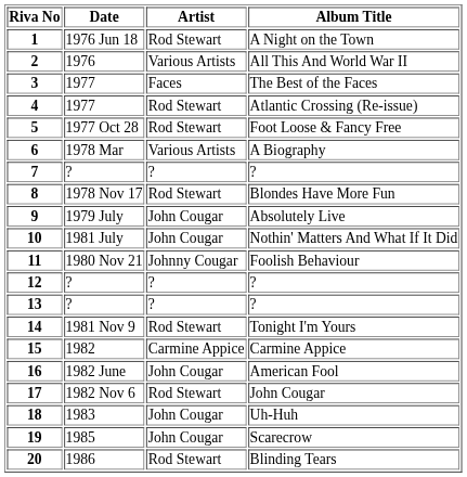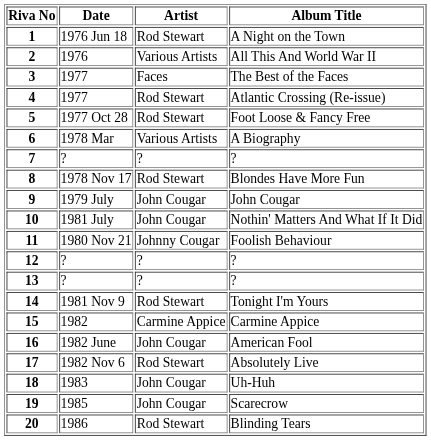 <table border="1">
 <tr>
 <th>Riva No</th>
 <th>Date</th>
 <th>Artist</th>
 <th>Album Title</th>
 </tr>
 <tr>
 <th>1</th>
 <td>1976 Jun 18</td>
 <td>Rod Stewart</td>
 <td>A Night on the Town</td>
 </tr>
 <tr>
 <th>2</th>
 <td>1976</td>
 <td>Various Artists</td>
 <td>All This And World War II</td>
 </tr>
 <tr>
 <th>3</th>
 <td>1977</td>
 <td>Faces</td>
 <td>The Best of the Faces</td>
 </tr>
 <tr>
 <th>4</th>
 <td>1977</td>
 <td>Rod Stewart</td>
 <td>Atlantic Crossing (Re-issue)</td>
 </tr>
 <tr>
 <th>5</th>
 <td>1977 Oct 28</td>
 <td>Rod Stewart</td>
 <td>Foot Loose & Fancy Free</td>
 </tr>
 <tr>
 <th>6</th>
 <td>1978 Mar</td>
 <td>Various Artists</td>
 <td>A Biography</td>
 </tr>
 <tr>
 <th>7</th>
 <td>?</td>
 <td>?</td>
 <td>?</td>
 </tr>
 <tr>
 <th>8</th>
 <td>1978 Nov 17</td>
 <td>Rod Stewart</td>
 <td>Blondes Have More Fun</td>
 </tr>
 <tr>
 <th>9</th>
 <td>1979 July</td>
 <td>John Cougar</td>
-<td>Absolutely Live</td>
+<td>John Cougar</td>
 </tr>
 <tr>
 <th>10</th>
 <td>1981 July</td>
 <td>John Cougar</td>
 <td>Nothin' Matters And What If It Did</td>
 </tr>
 <tr>
 <th>11</th>
 <td>1980 Nov 21</td>
 <td>Johnny Cougar</td>
 <td>Foolish Behaviour</td>
 </tr>
 <tr>
 <th>12</th>
 <td>?</td>
 <td>?</td>
 <td>?</td>
 </tr>
 <tr>
 <th>13</th>
 <td>?</td>
 <td>?</td>
 <td>?</td>
 </tr>
 <tr>
 <th>14</th>
 <td>1981 Nov 9</td>
 <td>Rod Stewart</td>
 <td>Tonight I'm Yours</td>
 </tr>
 <tr>
 <th>15</th>
 <td>1982</td>
 <td>Carmine Appice</td>
 <td>Carmine Appice</td>
 </tr>
 <tr>
 <th>16</th>
 <td>1982 June</td>
 <td>John Cougar</td>
 <td>American Fool</td>
 </tr>
 <tr>
 <th>17</th>
 <td>1982 Nov 6</td>
 <td>Rod Stewart</td>
-<td>John Cougar</td>
+<td>Absolutely Live</td>
 </tr>
 <tr>
 <th>18</th>
 <td>1983</td>
 <td>John Cougar</td>
 <td>Uh-Huh</td>
 </tr>
 <tr>
 <th>19</th>
 <td>1985</td>
 <td>John Cougar</td>
 <td>Scarecrow</td>
 </tr>
 <tr>
 <th>20</th>
 <td>1986</td>
 <td>Rod Stewart</td>
 <td>Blinding Tears</td>
 </tr>
 </table>
